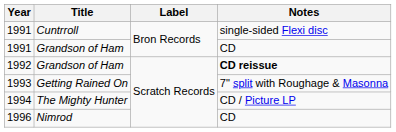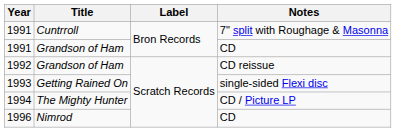 <table class="wikitable">
 <tr>
 <th>Year</th>
 <th>Title</th>
 <th>Label</th>
 <th>Notes</th>
 </tr>
 <tr>
 <td>1991</td>
 <td><em>Cuntrroll</em></td>
 <td rowspan=2>Bron Records</td>
-<td>single-sided <a href='#'>Flexi disc</a></td>
+<td>7" <a href='#'>split</a> with Roughage & <a href='#'>Masonna</a></td>
 </tr>
 <tr>
 <td>1991</td>
 <td><em>Grandson of Ham</em></td>
 <td>CD</td>
 </tr>
 <tr>
 <td>1992</td>
 <td><em>Grandson of Ham</em></td>
 <td rowspan=4>Scratch Records</td>
-<td><strong>CD reissue</strong></td>
+<td>CD reissue</td>
 </tr>
 <tr>
 <td>1993</td>
 <td><em>Getting Rained On</em></td>
-<td>7" <a href='#'>split</a> with Roughage & <a href='#'>Masonna</a></td>
+<td>single-sided <a href='#'>Flexi disc</a></td>
 </tr>
 <tr>
 <td>1994</td>
 <td><em>The Mighty Hunter</em></td>
 <td>CD / <a href='#'>Picture LP</a></td>
 </tr>
 <tr>
 <td>1996</td>
 <td><em>Nimrod</em></td>
 <td>CD</td>
 </tr>
 </table>
